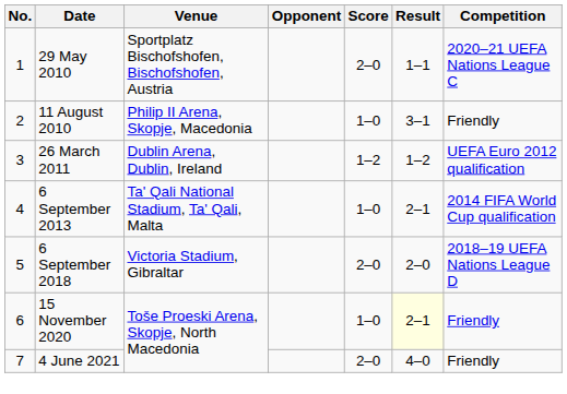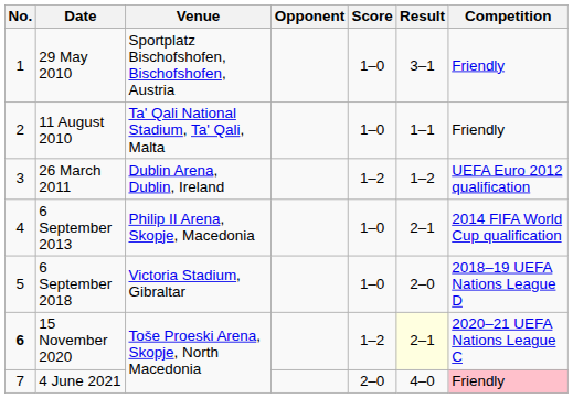 <table class="wikitable sortable">
 <tr>
 <th scope="col">No.</th>
 <th scope="col">Date</th>
 <th scope="col">Venue</th>
 <th scope="col">Opponent</th>
 <th scope="col">Score</th>
 <th scope="col">Result</th>
 <th scope="col">Competition</th>
 </tr>
 <tr>
 <td style="text-align:center">1</td>
 <td>29 May 2010</td>
 <td>Sportplatz Bischofshofen, <a href='#'>Bischofshofen</a>, Austria</td>
 <td></td>
-<td style="text-align:center">2–0</td>
-<td style="text-align:center">1–1</td>
-<td><a href='#'>2020–21 UEFA Nations League C</a></td>
+<td style="text-align:center">1–0</td>
+<td style="text-align:center">3–1</td>
+<td><a href='#'>Friendly</a></td>
 </tr>
 <tr>
 <td style="text-align:center">2</td>
 <td>11 August 2010</td>
-<td><a href='#'>Philip II Arena</a>, <a href='#'>Skopje</a>, Macedonia</td>
+<td><a href='#'>Ta' Qali National Stadium</a>, <a href='#'>Ta' Qali</a>, Malta</td>
 <td></td>
 <td style="text-align:center">1–0</td>
-<td style="text-align:center">3–1</td>
+<td style="text-align:center">1–1</td>
 <td>Friendly</td>
 </tr>
 <tr>
 <td style="text-align:center">3</td>
 <td>26 March 2011</td>
 <td><a href='#'>Dublin Arena</a>, <a href='#'>Dublin</a>, Ireland</td>
 <td></td>
 <td style="text-align:center">1–2</td>
 <td style="text-align:center">1–2</td>
 <td><a href='#'>UEFA Euro 2012 qualification</a></td>
 </tr>
 <tr>
 <td style="text-align:center">4</td>
 <td>6 September 2013</td>
-<td><a href='#'>Ta' Qali National Stadium</a>, <a href='#'>Ta' Qali</a>, Malta</td>
+<td><a href='#'>Philip II Arena</a>, <a href='#'>Skopje</a>, Macedonia</td>
 <td></td>
 <td style="text-align:center">1–0</td>
 <td style="text-align:center">2–1</td>
 <td><a href='#'>2014 FIFA World Cup qualification</a></td>
 </tr>
 <tr>
 <td style="text-align:center">5</td>
 <td>6 September 2018</td>
 <td><a href='#'>Victoria Stadium</a>, Gibraltar</td>
 <td></td>
-<td style="text-align:center">2–0</td>
+<td style="text-align:center">1–0</td>
 <td style="text-align:center">2–0</td>
 <td><a href='#'>2018–19 UEFA Nations League D</a></td>
 </tr>
 <tr>
-<td style="text-align:center">6</td>
+<td style="text-align:center"><strong>6</strong></td>
 <td>15 November 2020</td>
 <td rowspan=2><a href='#'>Toše Proeski Arena</a>, <a href='#'>Skopje</a>, North Macedonia</td>
 <td></td>
-<td style="text-align:center">1–0</td>
+<td style="text-align:center">1–2</td>
 <td style="background: lightyellow; text-align:center">2–1</td>
-<td><a href='#'>Friendly</a></td>
+<td><a href='#'>2020–21 UEFA Nations League C</a></td>
 </tr>
 <tr>
 <td style="text-align:center">7</td>
 <td>4 June 2021</td>
 <td></td>
 <td style="text-align:center">2–0</td>
 <td style="text-align:center">4–0</td>
-<td>Friendly</td>
+<td style="background: pink;">Friendly</td>
 </tr>
 </table>
